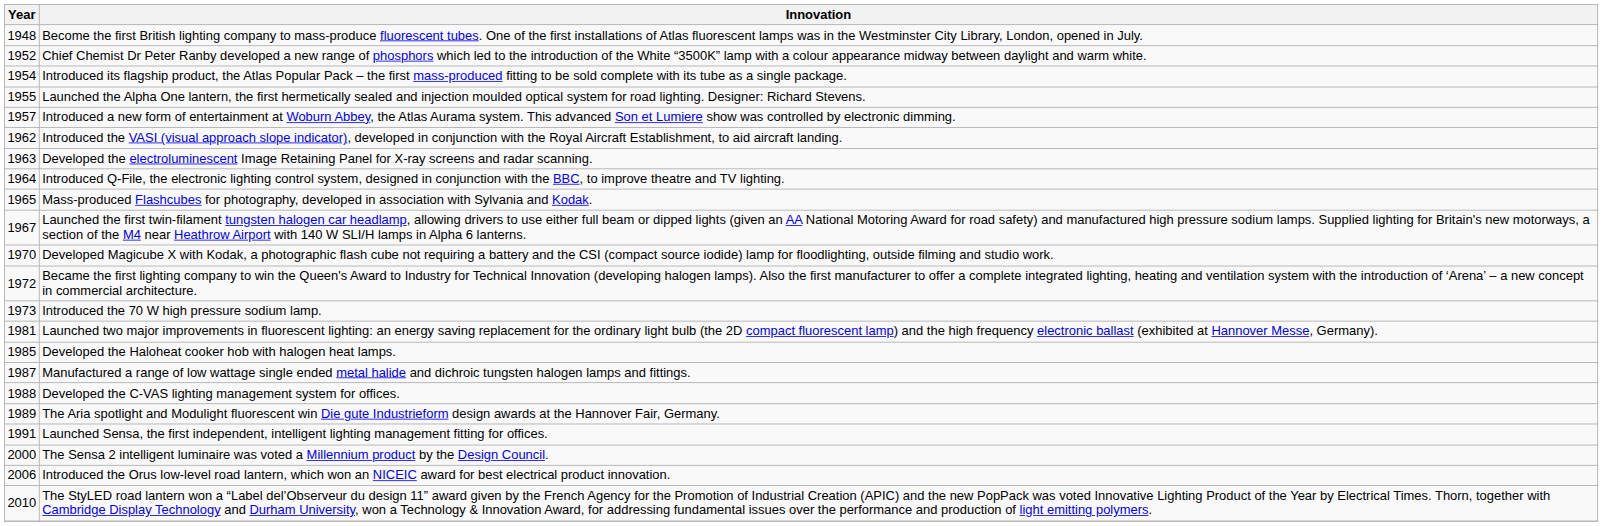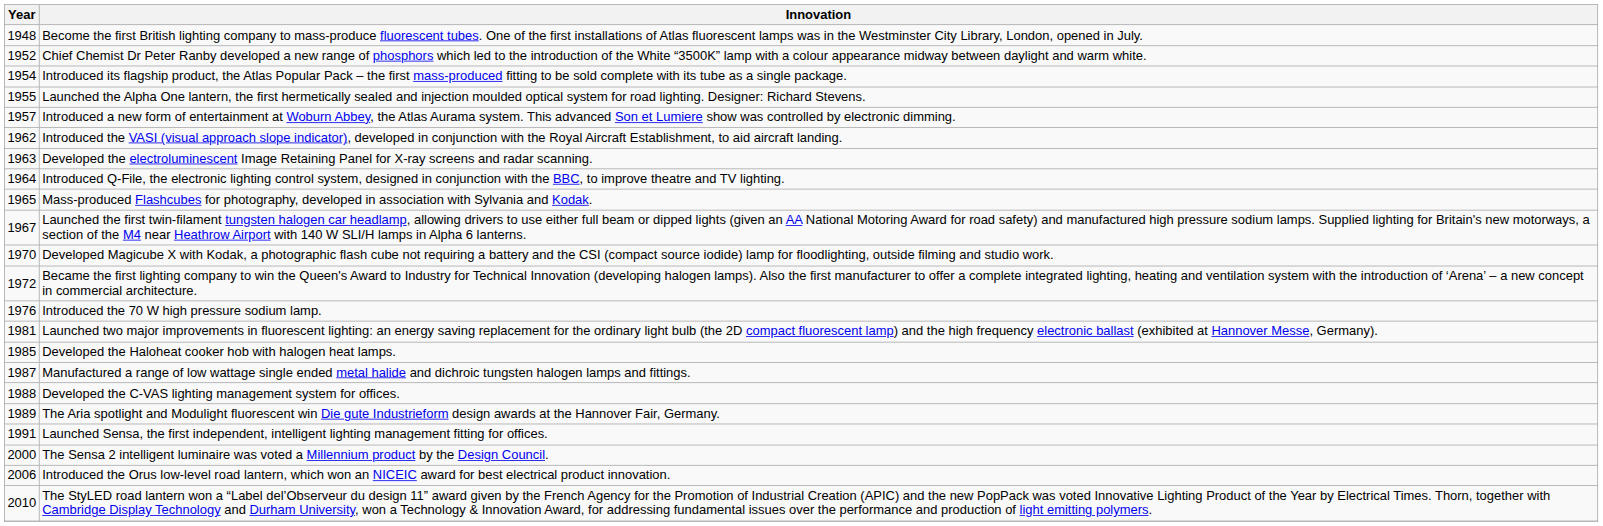 <table class="wikitable sortable">
 <tr>
 <th>Year</th>
 <th>Innovation</th>
 </tr>
 <tr>
 <td>1948</td>
 <td>Become the first British lighting company to mass-produce <a href='#'>fluorescent tubes</a>. One of the first installations of Atlas fluorescent lamps was in the Westminster City Library, London, opened in July.</td>
 </tr>
 <tr>
 <td>1952</td>
 <td>Chief Chemist Dr Peter Ranby developed a new range of <a href='#'>phosphors</a> which led to the introduction of the White “3500K” lamp with a colour appearance midway between daylight and warm white.</td>
 </tr>
 <tr>
 <td>1954</td>
 <td>Introduced its flagship product, the Atlas Popular Pack – the first <a href='#'>mass-produced</a> fitting to be sold complete with its tube as a single package.</td>
 </tr>
 <tr>
 <td>1955</td>
 <td>Launched the Alpha One lantern, the first hermetically sealed and injection moulded optical system for road lighting. Designer: Richard Stevens.</td>
 </tr>
 <tr>
 <td>1957</td>
 <td>Introduced a new form of entertainment at <a href='#'>Woburn Abbey</a>, the Atlas Aurama system. This advanced <a href='#'>Son et Lumiere</a> show was controlled by electronic dimming.</td>
 </tr>
 <tr>
 <td>1962</td>
 <td>Introduced the <a href='#'>VASI (visual approach slope indicator)</a>, developed in conjunction with the Royal Aircraft Establishment, to aid aircraft landing.</td>
 </tr>
 <tr>
 <td>1963</td>
 <td>Developed the <a href='#'>electroluminescent</a> Image Retaining Panel  for X-ray screens and radar scanning.</td>
 </tr>
 <tr>
 <td>1964</td>
 <td>Introduced Q-File, the electronic lighting control system, designed in conjunction with the <a href='#'>BBC</a>, to improve theatre and TV lighting.</td>
 </tr>
 <tr>
 <td>1965</td>
 <td>Mass-produced <a href='#'>Flashcubes</a> for photography, developed in association with Sylvania and <a href='#'>Kodak</a>.</td>
 </tr>
 <tr>
 <td>1967</td>
 <td>Launched the first twin-filament <a href='#'>tungsten halogen car headlamp</a>, allowing drivers to use either full beam or dipped lights (given an <a href='#'>AA</a> National Motoring Award for road safety) and manufactured high pressure sodium lamps. Supplied lighting for Britain's new motorways, a section of the <a href='#'>M4</a> near <a href='#'>Heathrow Airport</a> with 140 W SLI/H lamps in Alpha 6 lanterns.</td>
 </tr>
 <tr>
 <td>1970</td>
 <td>Developed Magicube X with Kodak, a photographic flash cube not requiring a battery and the CSI (compact source iodide) lamp for floodlighting, outside filming and studio work.</td>
 </tr>
 <tr>
 <td>1972</td>
 <td>Became the first lighting company to win the Queen's Award to Industry for Technical Innovation (developing halogen lamps). Also the first manufacturer to offer a complete integrated lighting, heating and ventilation system with the introduction of ‘Arena’ – a new concept in commercial architecture.</td>
 </tr>
 <tr>
-<td>1973</td>
+<td>1976</td>
 <td>Introduced the 70 W high pressure sodium lamp.</td>
 </tr>
 <tr>
 <td>1981</td>
 <td>Launched two major improvements in fluorescent lighting: an energy saving replacement for the ordinary light bulb (the 2D <a href='#'>compact fluorescent lamp</a>) and the high frequency <a href='#'>electronic ballast</a> (exhibited at <a href='#'>Hannover Messe</a>, Germany).</td>
 </tr>
 <tr>
 <td>1985</td>
 <td>Developed the Haloheat cooker hob with halogen heat lamps.</td>
 </tr>
 <tr>
 <td>1987</td>
 <td>Manufactured a range of low wattage single ended <a href='#'>metal halide</a> and dichroic tungsten halogen lamps and fittings.</td>
 </tr>
 <tr>
 <td>1988</td>
 <td>Developed the C-VAS lighting management system for offices.</td>
 </tr>
 <tr>
 <td>1989</td>
 <td>The Aria spotlight and Modulight fluorescent win <a href='#'>Die gute Industrieform</a> design awards at the Hannover Fair, Germany.</td>
 </tr>
 <tr>
 <td>1991</td>
 <td>Launched Sensa, the first independent, intelligent lighting management fitting for offices.</td>
 </tr>
 <tr>
 <td>2000</td>
 <td>The Sensa 2 intelligent luminaire was voted a <a href='#'>Millennium product</a> by the <a href='#'>Design Council</a>.</td>
 </tr>
 <tr>
 <td>2006</td>
 <td>Introduced the Orus low-level road lantern, which won an <a href='#'>NICEIC</a> award for best electrical product innovation.</td>
 </tr>
 <tr>
 <td>2010</td>
 <td>The StyLED road lantern won a “Label del’Observeur du design 11” award given by the French Agency for the Promotion of Industrial Creation (APIC) and the new PopPack was voted Innovative Lighting Product of the Year by Electrical Times. Thorn, together with <a href='#'>Cambridge Display Technology</a> and <a href='#'>Durham University</a>, won a Technology & Innovation Award, for addressing fundamental issues over the performance and production of <a href='#'>light emitting polymers</a>.</td>
 </tr>
 <tr>
 </tr>
 </table>
